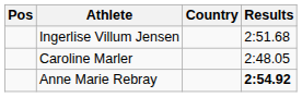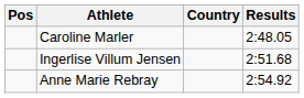 <table class="wikitable">
 <tr>
 <th>Pos</th>
 <th>Athlete</th>
 <th>Country</th>
 <th>Results</th>
 </tr>
 <tr>
 <td align="center"></td>
+<td>Caroline Marler</td>
+<td></td>
+<td>2:48.05</td>
+</tr>
+<tr>
+<td align="center"></td>
 <td>Ingerlise Villum Jensen</td>
 <td></td>
 <td>2:51.68</td>
 </tr>
 <tr>
 <td align="center"></td>
-<td>Caroline Marler</td>
-<td></td>
-<td>2:48.05</td>
-</tr>
-<tr>
-<td align="center"></td>
 <td>Anne Marie Rebray</td>
 <td></td>
-<td><strong>2:54.92</strong></td>
+<td>2:54.92</td>
 </tr>
 </table>
